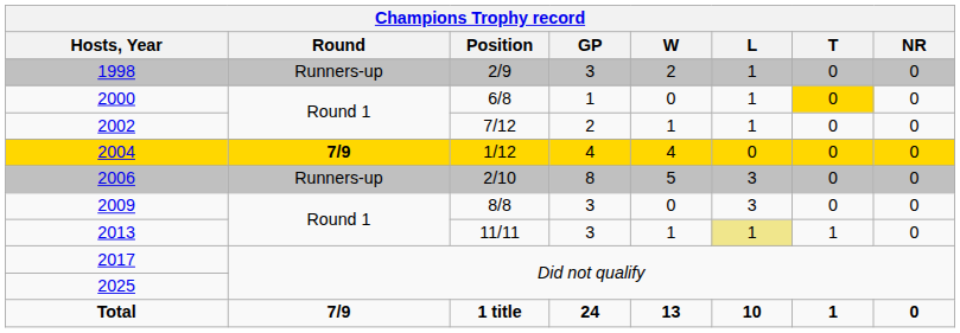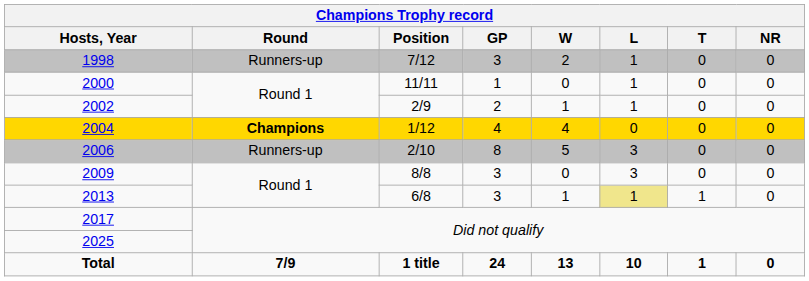 <table class="wikitable" style="text-align: center; width:900px">
 <tr>
 <th colspan=9><a href='#'>Champions Trophy record</a></th>
 </tr>
 <tr>
 <th width=150>Hosts, Year</th>
 <th width=150>Round</th>
 <th width=50>Position</th>
 <th width=50>GP</th>
 <th width=50>W</th>
 <th width=50>L</th>
 <th width=50>T</th>
 <th width=50>NR</th>
 </tr>
 <tr style="background:silver;">
 <td> <a href='#'>1998</a></td>
 <td>Runners-up</td>
-<td>2/9</td>
+<td>7/12</td>
 <td>3</td>
 <td>2</td>
 <td>1</td>
 <td>0</td>
 <td>0</td>
 </tr>
 <tr>
 <td> <a href='#'>2000</a></td>
 <td rowspan=2>Round 1</td>
-<td>6/8</td>
+<td>11/11</td>
 <td>1</td>
 <td>0</td>
 <td>1</td>
-<td style="background: gold;">0</td>
+<td>0</td>
 <td>0</td>
 </tr>
 <tr>
 <td> <a href='#'>2002</a></td>
-<td>7/12</td>
+<td>2/9</td>
 <td>2</td>
 <td>1</td>
 <td>1</td>
 <td>0</td>
 <td>0</td>
 </tr>
 <tr style="background:gold;">
 <td> <a href='#'>2004</a></td>
-<td><strong>7/9</strong></td>
+<td><strong>Champions</strong></td>
 <td>1/12</td>
 <td>4</td>
 <td>4</td>
 <td>0</td>
 <td>0</td>
 <td>0</td>
 </tr>
 <tr style="background:silver;">
 <td> <a href='#'>2006</a></td>
 <td>Runners-up</td>
 <td>2/10</td>
 <td>8</td>
 <td>5</td>
 <td>3</td>
 <td>0</td>
 <td>0</td>
 </tr>
 <tr>
 <td> <a href='#'>2009</a></td>
 <td rowspan=2>Round 1</td>
 <td>8/8</td>
 <td>3</td>
 <td>0</td>
 <td>3</td>
 <td>0</td>
 <td>0</td>
 </tr>
 <tr>
 <td>  <a href='#'>2013</a></td>
-<td>11/11</td>
+<td>6/8</td>
 <td>3</td>
 <td>1</td>
 <td style="background: khaki;">1</td>
 <td>1</td>
 <td>0</td>
 </tr>
 <tr>
 <td>  <a href='#'>2017</a></td>
 <td colspan="7" rowspan="2"><em>Did not qualify</em></td>
 </tr>
 <tr>
 <td>  <a href='#'>2025</a></td>
 </tr>
 <tr>
 <td><strong>Total</strong></td>
 <td><strong>7/9</strong></td>
 <td><strong>1 title</strong></td>
 <td><strong>24</strong></td>
 <td><strong>13</strong></td>
 <td><strong>10</strong></td>
 <td><strong>1</strong></td>
 <td><strong>0</strong></td>
 </tr>
 </table>
